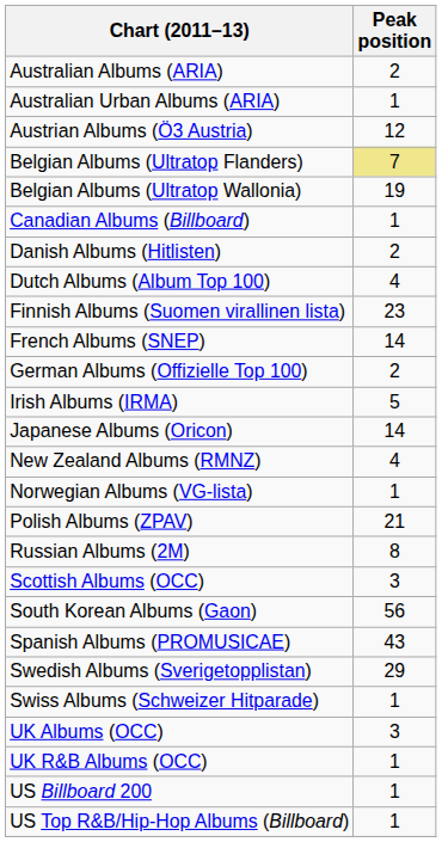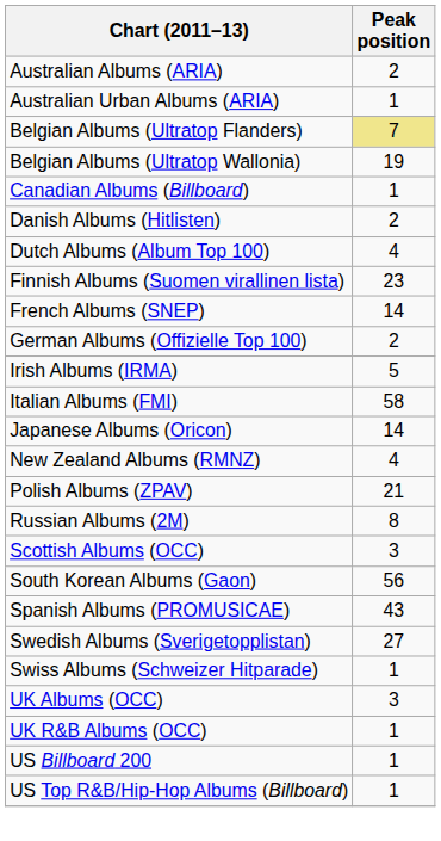 <table class="wikitable sortable">
 <tr>
 <th>Chart (2011–13)</th>
 <th>Peak<br>position</th>
 </tr>
 <tr>
 <td>Australian Albums (<a href='#'>ARIA</a>)</td>
 <td style="text-align:center;">2</td>
 </tr>
 <tr>
 <td>Australian Urban Albums (<a href='#'>ARIA</a>)</td>
 <td style="text-align:center;">1</td>
-</tr>
-<tr>
-<td>Austrian Albums (<a href='#'>Ö3 Austria</a>)</td>
-<td style="text-align:center;">12</td>
 </tr>
 <tr>
 <td>Belgian Albums (<a href='#'>Ultratop</a> Flanders)</td>
 <td style="background: khaki; text-align:center;">7</td>
 </tr>
 <tr>
 <td>Belgian Albums (<a href='#'>Ultratop</a> Wallonia)</td>
 <td style="text-align:center;">19</td>
 </tr>
 <tr>
 <td><a href='#'>Canadian Albums</a> (<em><a href='#'>Billboard</a></em>)</td>
 <td style="text-align:center;">1</td>
 </tr>
 <tr>
 <td>Danish Albums (<a href='#'>Hitlisten</a>)</td>
 <td style="text-align:center;">2</td>
 </tr>
 <tr>
 <td>Dutch Albums (<a href='#'>Album Top 100</a>)</td>
 <td style="text-align:center;">4</td>
 </tr>
 <tr>
 <td>Finnish Albums (<a href='#'>Suomen virallinen lista</a>)</td>
 <td style="text-align:center;">23</td>
 </tr>
 <tr>
 <td>French Albums (<a href='#'>SNEP</a>)</td>
 <td style="text-align:center;">14</td>
 </tr>
 <tr>
 <td>German Albums (<a href='#'>Offizielle Top 100</a>)</td>
 <td style="text-align:center;">2</td>
 </tr>
 <tr>
 <td>Irish Albums (<a href='#'>IRMA</a>)</td>
 <td style="text-align:center;">5</td>
 </tr>
 <tr>
+<td>Italian Albums (<a href='#'>FMI</a>)</td>
+<td style="text-align:center;">58</td>
+</tr>
+<tr>
 <td>Japanese Albums (<a href='#'>Oricon</a>)</td>
 <td style="text-align:center;">14</td>
 </tr>
 <tr>
 <td>New Zealand Albums (<a href='#'>RMNZ</a>)</td>
 <td style="text-align:center;">4</td>
-</tr>
-<tr>
-<td>Norwegian Albums (<a href='#'>VG-lista</a>)</td>
-<td style="text-align:center;">1</td>
 </tr>
 <tr>
 <td>Polish Albums (<a href='#'>ZPAV</a>)</td>
 <td style="text-align:center;">21</td>
 </tr>
 <tr>
 <td>Russian Albums (<a href='#'>2M</a>)</td>
 <td style="text-align:center;">8</td>
 </tr>
 <tr>
 <td><a href='#'>Scottish Albums</a> (<a href='#'>OCC</a>)</td>
 <td style="text-align:center;">3</td>
 </tr>
 <tr>
 <td>South Korean Albums (<a href='#'>Gaon</a>)</td>
 <td style="text-align:center;">56</td>
 </tr>
 <tr>
 <td>Spanish Albums (<a href='#'>PROMUSICAE</a>)</td>
 <td style="text-align:center;">43</td>
 </tr>
 <tr>
 <td>Swedish Albums (<a href='#'>Sverigetopplistan</a>)</td>
-<td style="text-align:center;">29</td>
+<td style="text-align:center;">27</td>
 </tr>
 <tr>
 <td>Swiss Albums (<a href='#'>Schweizer Hitparade</a>)</td>
 <td style="text-align:center;">1</td>
 </tr>
 <tr>
 <td><a href='#'>UK Albums</a> (<a href='#'>OCC</a>)</td>
 <td style="text-align:center;">3</td>
 </tr>
 <tr>
 <td><a href='#'>UK R&B Albums</a> (<a href='#'>OCC</a>)</td>
 <td style="text-align:center;">1</td>
 </tr>
 <tr>
 <td>US <a href='#'><em>Billboard</em> 200</a></td>
 <td style="text-align:center;">1</td>
 </tr>
 <tr>
 <td>US <a href='#'>Top R&B/Hip-Hop Albums</a> (<em>Billboard</em>)</td>
 <td style="text-align:center;">1</td>
 </tr>
 <tr>
 </tr>
 </table>
